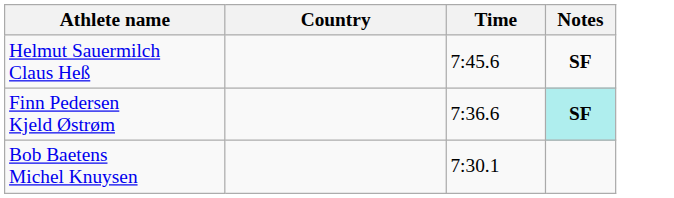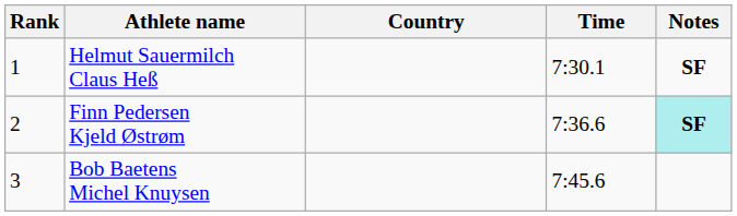 <table class="wikitable">
 <tr>
+<th width=25>Rank</th>
 <th width=175>Athlete name</th>
 <th width=175>Country</th>
 <th width=75>Time</th>
 <th width=50>Notes</th>
 </tr>
 <tr>
+<td>1</td>
 <td><a href='#'>Helmut Sauermilch</a><br><a href='#'>Claus Heß</a></td>
 <td></td>
-<td>7:45.6</td>
+<td>7:30.1</td>
 <td align=center><strong>SF</strong></td>
 </tr>
 <tr>
+<td>2</td>
 <td><a href='#'>Finn Pedersen</a><br><a href='#'>Kjeld Østrøm</a></td>
 <td></td>
 <td>7:36.6</td>
 <td align=center style="background: paleturquoise;"><strong>SF</strong></td>
 </tr>
 <tr>
+<td>3</td>
 <td><a href='#'>Bob Baetens</a><br><a href='#'>Michel Knuysen</a></td>
 <td></td>
-<td>7:30.1</td>
+<td>7:45.6</td>
 <td align=center></td>
 </tr>
 </table>
